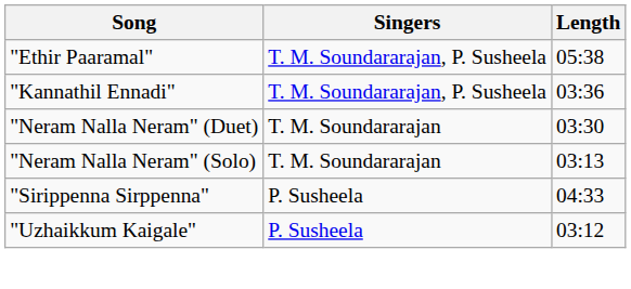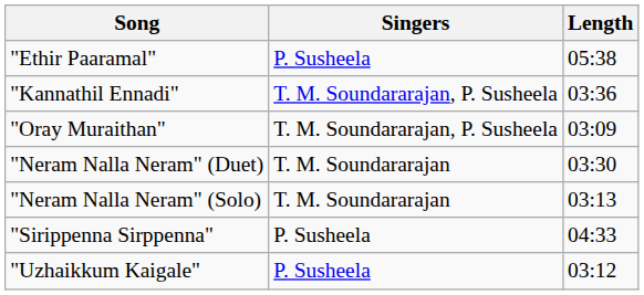 <table class="wikitable" style="font-size:95%;">
 <tr>
 <th>Song</th>
 <th>Singers</th>
 <th>Length</th>
 </tr>
 <tr>
 <td>"Ethir Paaramal"</td>
-<td><a href='#'>T. M. Soundararajan</a>, P. Susheela</td>
+<td><a href='#'>P. Susheela</a></td>
 <td>05:38</td>
 </tr>
 <tr>
 <td>"Kannathil Ennadi"</td>
 <td><a href='#'>T. M. Soundararajan</a>, P. Susheela</td>
 <td>03:36</td>
+</tr>
+<tr>
+<td>"Oray Muraithan"</td>
+<td>T. M. Soundararajan, P. Susheela</td>
+<td>03:09</td>
 </tr>
 <tr>
 <td>"Neram Nalla Neram" (Duet)</td>
 <td>T. M. Soundararajan</td>
 <td>03:30</td>
 </tr>
 <tr>
 <td>"Neram Nalla Neram" (Solo)</td>
 <td>T. M. Soundararajan</td>
 <td>03:13</td>
 </tr>
 <tr>
 <td>"Sirippenna Sirppenna"</td>
 <td>P. Susheela</td>
 <td>04:33</td>
 </tr>
 <tr>
 <td>"Uzhaikkum Kaigale"</td>
 <td><a href='#'>P. Susheela</a></td>
 <td>03:12</td>
 </tr>
 </table>
